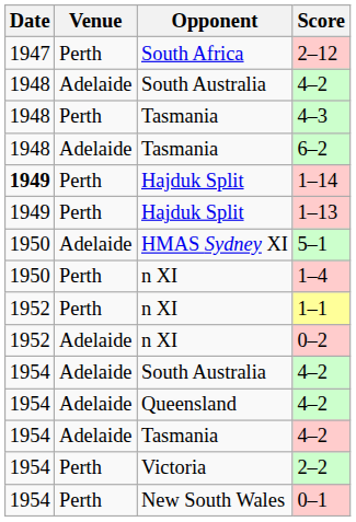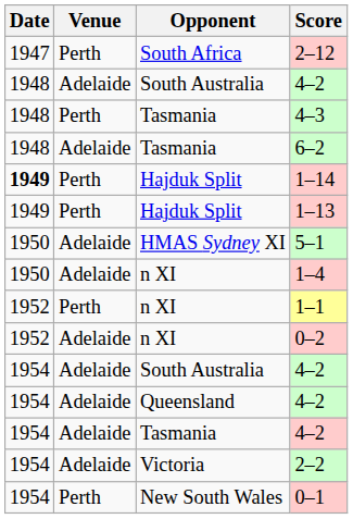 <table class="wikitable" style="text-align:left">
 <tr>
 <th>Date</th>
 <th>Venue</th>
 <th>Opponent</th>
 <th>Score</th>
 </tr>
 <tr>
 <td>1947</td>
 <td>Perth</td>
 <td> <a href='#'>South Africa</a></td>
 <td bgcolor=ffcccc>2–12</td>
 </tr>
 <tr>
 <td>1948</td>
 <td>Adelaide</td>
 <td> South Australia</td>
 <td bgcolor=ccffcc>4–2</td>
 </tr>
 <tr>
 <td>1948</td>
 <td>Perth</td>
 <td> Tasmania</td>
 <td bgcolor=ccffcc>4–3</td>
 </tr>
 <tr>
 <td>1948</td>
 <td>Adelaide</td>
 <td> Tasmania</td>
 <td bgcolor=ccffcc>6–2</td>
 </tr>
 <tr>
 <td><strong>1949</strong></td>
 <td>Perth</td>
 <td> <a href='#'>Hajduk Split</a></td>
 <td bgcolor=ffcccc>1–14</td>
 </tr>
 <tr>
 <td>1949</td>
 <td>Perth</td>
 <td> <a href='#'>Hajduk Split</a></td>
 <td bgcolor=ffcccc>1–13</td>
 </tr>
 <tr>
 <td>1950</td>
 <td>Adelaide</td>
 <td><a href='#'>HMAS <em>Sydney</em></a> XI</td>
 <td bgcolor=ccffcc>5–1</td>
 </tr>
 <tr>
 <td>1950</td>
-<td>Perth</td>
+<td>Adelaide</td>
 <td>n XI</td>
 <td bgcolor=ffcccc>1–4</td>
 </tr>
 <tr>
 <td>1952</td>
 <td>Perth</td>
 <td>n XI</td>
 <td bgcolor=ffff99>1–1</td>
 </tr>
 <tr>
 <td>1952</td>
 <td>Adelaide</td>
 <td>n XI</td>
 <td bgcolor=ffcccc>0–2</td>
 </tr>
 <tr>
 <td>1954</td>
 <td>Adelaide</td>
 <td> South Australia</td>
 <td bgcolor=ccffcc>4–2</td>
 </tr>
 <tr>
 <td>1954</td>
 <td>Adelaide</td>
 <td> Queensland</td>
 <td bgcolor=ccffcc>4–2</td>
 </tr>
 <tr>
 <td>1954</td>
 <td>Adelaide</td>
 <td> Tasmania</td>
 <td bgcolor=ffcccc>4–2</td>
 </tr>
 <tr>
 <td>1954</td>
-<td>Perth</td>
+<td>Adelaide</td>
 <td> Victoria</td>
 <td bgcolor=ccffcc>2–2</td>
 </tr>
 <tr>
 <td>1954</td>
 <td>Perth</td>
 <td> New South Wales</td>
 <td bgcolor=ffcccc>0–1</td>
 </tr>
 </table>
